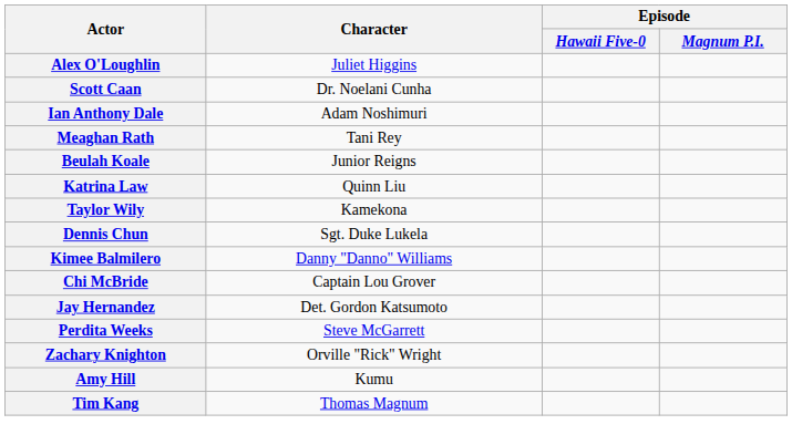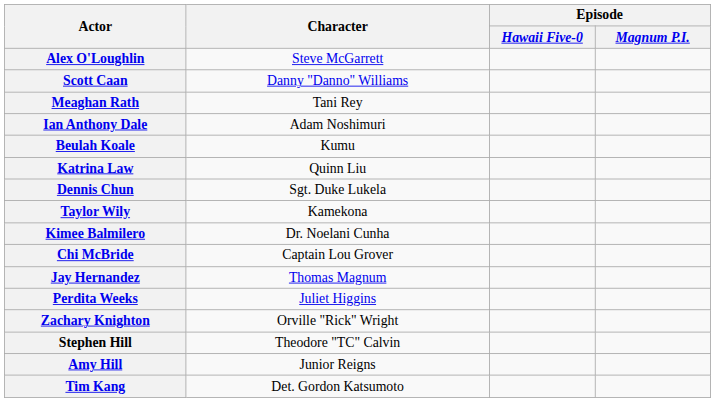 <table class="wikitable" style="width:65%; text-align:center;">
 <tr>
 <th scope="col" rowspan="2" width=12%>Actor</th>
 <th scope="col" rowspan="2" width=20%>Character</th>
 <th scope="col" colspan="2">Episode</th>
 </tr>
 <tr>
 <th scope="col" width=7%><em><a href='#'>Hawaii Five-0</a></em></th>
 <th scope="col" width=7%><em><a href='#'>Magnum P.I.</a></em></th>
 </tr>
 <tr>
 <th scope="row"><a href='#'>Alex O'Loughlin</a></th>
-<td><a href='#'>Juliet Higgins</a></td>
+<td><a href='#'>Steve McGarrett</a></td>
 <td></td>
 <td></td>
 </tr>
 <tr>
 <th scope="row"><a href='#'>Scott Caan</a></th>
-<td>Dr. Noelani Cunha</td>
+<td><a href='#'>Danny "Danno" Williams</a></td>
+<td></td>
+<td></td>
+</tr>
+<tr>
+<th scope="row"><a href='#'>Meaghan Rath</a></th>
+<td>Tani Rey</td>
 <td></td>
 <td></td>
 </tr>
 <tr>
 <th scope="row"><a href='#'>Ian Anthony Dale</a></th>
 <td>Adam Noshimuri</td>
 <td></td>
 <td></td>
 </tr>
 <tr>
-<th scope="row"><a href='#'>Meaghan Rath</a></th>
-<td>Tani Rey</td>
-<td></td>
-<td></td>
-</tr>
-<tr>
 <th scope="row"><a href='#'>Beulah Koale</a></th>
-<td>Junior Reigns</td>
+<td>Kumu</td>
 <td></td>
 <td></td>
 </tr>
 <tr>
 <th scope="row"><a href='#'>Katrina Law</a></th>
 <td>Quinn Liu</td>
 <td></td>
 <td></td>
 </tr>
 <tr>
+<th scope="row"><a href='#'>Dennis Chun</a></th>
+<td>Sgt. Duke Lukela</td>
+<td></td>
+<td></td>
+</tr>
+<tr>
 <th scope="row"><a href='#'>Taylor Wily</a></th>
 <td>Kamekona</td>
 <td></td>
 <td></td>
 </tr>
 <tr>
-<th scope="row"><a href='#'>Dennis Chun</a></th>
-<td>Sgt. Duke Lukela</td>
-<td></td>
-<td></td>
-</tr>
-<tr>
 <th scope="row"><a href='#'>Kimee Balmilero</a></th>
-<td><a href='#'>Danny "Danno" Williams</a></td>
+<td>Dr. Noelani Cunha</td>
 <td></td>
 <td></td>
 </tr>
 <tr>
 <th scope="row"><a href='#'>Chi McBride</a></th>
 <td>Captain Lou Grover</td>
 <td></td>
 <td></td>
 </tr>
 <tr>
 <th scope="row"><a href='#'>Jay Hernandez</a></th>
-<td>Det. Gordon Katsumoto</td>
+<td><a href='#'>Thomas Magnum</a></td>
 <td></td>
 <td></td>
 </tr>
 <tr>
 <th scope="row"><a href='#'>Perdita Weeks</a></th>
-<td><a href='#'>Steve McGarrett</a></td>
+<td><a href='#'>Juliet Higgins</a></td>
 <td></td>
 <td></td>
 </tr>
 <tr>
 <th scope="row"><a href='#'>Zachary Knighton</a></th>
 <td>Orville "Rick" Wright</td>
 <td></td>
 <td></td>
 </tr>
 <tr>
+<th scope="row">Stephen Hill</th>
+<td>Theodore "TC" Calvin</td>
+<td></td>
+<td></td>
+</tr>
+<tr>
 <th scope="row"><a href='#'>Amy Hill</a></th>
-<td>Kumu</td>
+<td>Junior Reigns</td>
 <td></td>
 <td></td>
 </tr>
 <tr>
 <th scope="row"><a href='#'>Tim Kang</a></th>
-<td><a href='#'>Thomas Magnum</a></td>
+<td>Det. Gordon Katsumoto</td>
 <td></td>
 <td></td>
 </tr>
 </table>
